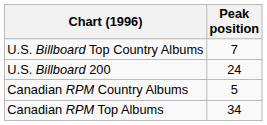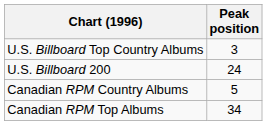 <table class="wikitable">
 <tr>
 <th>Chart (1996)</th>
 <th>Peak<br>position</th>
 </tr>
 <tr>
 <td>U.S. <em>Billboard</em> Top Country Albums</td>
-<td align="center">7</td>
+<td align="center">3</td>
 </tr>
 <tr>
 <td>U.S. <em>Billboard</em> 200</td>
 <td align="center">24</td>
 </tr>
 <tr>
 <td>Canadian <em>RPM</em> Country Albums</td>
 <td align="center">5</td>
 </tr>
 <tr>
 <td>Canadian <em>RPM</em> Top Albums</td>
 <td align="center">34</td>
 </tr>
 </table>
